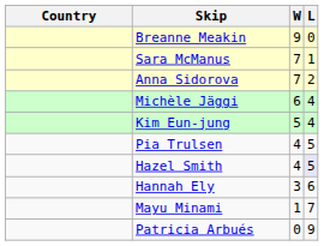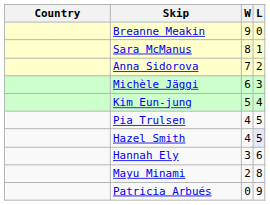 <table class=wikitable>
 <tr>
 <th width=120>Country</th>
 <th width=150>Skip</th>
 <th>W</th>
 <th>L</th>
 </tr>
 <tr bgcolor=#ffffcc>
 <td></td>
 <td><a href='#'>Breanne Meakin</a></td>
 <td>9</td>
 <td>0</td>
 </tr>
 <tr bgcolor=#ffffcc>
 <td></td>
 <td><a href='#'>Sara McManus</a></td>
-<td>7</td>
+<td>8</td>
 <td>1</td>
 </tr>
 <tr bgcolor=#ffffcc>
 <td></td>
 <td><a href='#'>Anna Sidorova</a></td>
 <td>7</td>
 <td>2</td>
 </tr>
 <tr bgcolor=#ccffcc>
 <td></td>
 <td><a href='#'>Michèle Jäggi</a></td>
 <td>6</td>
-<td>4</td>
+<td>3</td>
 </tr>
 <tr bgcolor=#ccffcc>
 <td></td>
 <td><a href='#'>Kim Eun-jung</a></td>
 <td>5</td>
 <td>4</td>
 </tr>
 <tr>
 <td></td>
 <td><a href='#'>Pia Trulsen</a></td>
 <td>4</td>
 <td>5</td>
 </tr>
 <tr>
 <td></td>
 <td><a href='#'>Hazel Smith</a></td>
 <td>4</td>
 <td style="background: lavender;">5</td>
 </tr>
 <tr>
 <td></td>
 <td><a href='#'>Hannah Ely</a></td>
 <td>3</td>
 <td>6</td>
 </tr>
 <tr>
 <td></td>
 <td><a href='#'>Mayu Minami</a></td>
-<td>1</td>
-<td>7</td>
+<td>2</td>
+<td>8</td>
 </tr>
 <tr>
 <td></td>
 <td><a href='#'>Patricia Arbués</a></td>
 <td>0</td>
 <td>9</td>
 </tr>
 </table>
